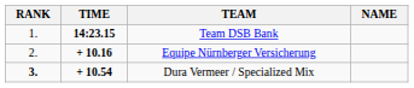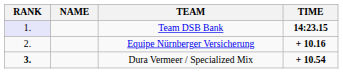 <table class=wikitable style="font-size:90%" width="80%">
 <tr>
 <th>RANK</th>
+<th>NAME</th>
+<th>TEAM</th>
 <th>TIME</th>
-<th>TEAM</th>
-<th>NAME</th>
 </tr>
 <tr>
-<td align="center">1.</td>
+<td align="center" style="background: lavender;">1.</td>
+<td></td>
+<td align="center"><a href='#'>Team DSB Bank</a></td>
 <td align="center"><strong>14:23.15</strong></td>
-<td align="center"><a href='#'>Team DSB Bank</a></td>
-<td></td>
 </tr>
 <tr>
 <td align="center">2.</td>
+<td></td>
+<td align="center"><a href='#'>Equipe Nürnberger Versicherung</a></td>
 <td align="center"><strong>+ 10.16</strong></td>
-<td align="center"><a href='#'>Equipe Nürnberger Versicherung</a></td>
-<td></td>
 </tr>
 <tr>
 <td align="center"><strong>3.</strong></td>
+<td></td>
+<td align="center">Dura Vermeer / Specialized Mix</td>
 <td align="center"><strong>+ 10.54</strong></td>
-<td align="center">Dura Vermeer / Specialized Mix</td>
-<td></td>
 </tr>
 </table>
